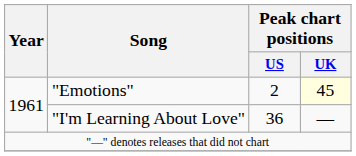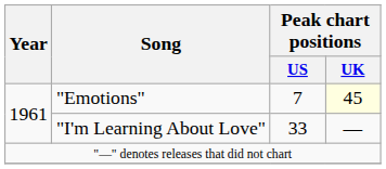 <table class="wikitable" style="text-align:center;">
 <tr>
 <th rowspan="2">Year</th>
 <th rowspan="2">Song</th>
 <th colspan="2">Peak chart positions</th>
 </tr>
 <tr style="font-size:smaller;">
 <th width="40"><a href='#'>US</a><br></th>
 <th width="40"><a href='#'>UK</a><br></th>
 </tr>
 <tr>
 <td rowspan="2">1961</td>
 <td align="left">"Emotions"</td>
-<td>2</td>
+<td>7</td>
 <td style="background: lightyellow;">45</td>
 </tr>
 <tr>
 <td align="left">"I'm Learning About Love"</td>
-<td>36</td>
+<td>33</td>
 <td>—</td>
 </tr>
 <tr>
 <td align="center" colspan="4" style="font-size: 8pt">"—" denotes releases that did not chart</td>
 </tr>
 <tr>
 </tr>
 </table>
